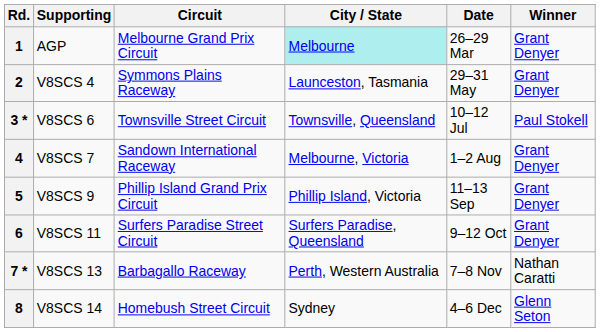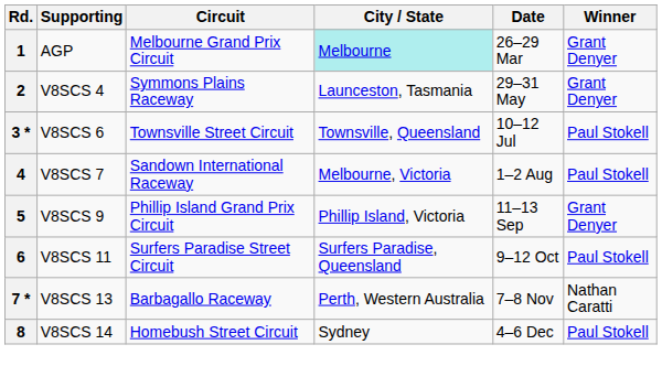 <table class="wikitable" style="font-size: 90%">
 <tr>
 <th>Rd.</th>
 <th>Supporting</th>
 <th>Circuit</th>
 <th>City / State</th>
 <th>Date</th>
 <th>Winner</th>
 </tr>
 <tr>
 <th>1</th>
 <td>AGP</td>
 <td><a href='#'>Melbourne Grand Prix Circuit</a></td>
 <td style="background: paleturquoise;"><a href='#'>Melbourne</a></td>
 <td>26–29 Mar</td>
 <td><a href='#'>Grant Denyer</a></td>
 </tr>
 <tr>
 <th>2</th>
 <td>V8SCS 4</td>
 <td><a href='#'>Symmons Plains Raceway</a></td>
 <td><a href='#'>Launceston</a>, Tasmania</td>
 <td>29–31 May</td>
 <td><a href='#'>Grant Denyer</a></td>
 </tr>
 <tr>
 <th>3 *</th>
 <td>V8SCS 6</td>
 <td><a href='#'>Townsville Street Circuit</a></td>
 <td><a href='#'>Townsville</a>, <a href='#'>Queensland</a></td>
 <td>10–12 Jul</td>
 <td><a href='#'>Paul Stokell</a></td>
 </tr>
 <tr>
 <th>4</th>
 <td>V8SCS 7</td>
 <td><a href='#'>Sandown International Raceway</a></td>
 <td><a href='#'>Melbourne</a>, <a href='#'>Victoria</a></td>
 <td>1–2 Aug</td>
-<td><a href='#'>Grant Denyer</a></td>
+<td><a href='#'>Paul Stokell</a></td>
 </tr>
 <tr>
 <th>5</th>
 <td>V8SCS 9</td>
 <td><a href='#'>Phillip Island Grand Prix Circuit</a></td>
 <td><a href='#'>Phillip Island</a>, Victoria</td>
 <td>11–13 Sep</td>
 <td><a href='#'>Grant Denyer</a></td>
 </tr>
 <tr>
 <th>6</th>
 <td>V8SCS 11</td>
 <td><a href='#'>Surfers Paradise Street Circuit</a></td>
 <td><a href='#'>Surfers Paradise</a>, <a href='#'>Queensland</a></td>
 <td>9–12 Oct</td>
-<td><a href='#'>Grant Denyer</a></td>
+<td><a href='#'>Paul Stokell</a></td>
 </tr>
 <tr>
 <th>7 *</th>
 <td>V8SCS 13</td>
 <td><a href='#'>Barbagallo Raceway</a></td>
 <td><a href='#'>Perth</a>, Western Australia</td>
 <td>7–8 Nov</td>
 <td>Nathan Caratti</td>
 </tr>
 <tr>
 <th>8</th>
 <td>V8SCS 14</td>
 <td><a href='#'>Homebush Street Circuit</a></td>
 <td>Sydney</td>
 <td>4–6 Dec</td>
-<td><a href='#'>Glenn Seton</a></td>
+<td><a href='#'>Paul Stokell</a></td>
 </tr>
 </table>
